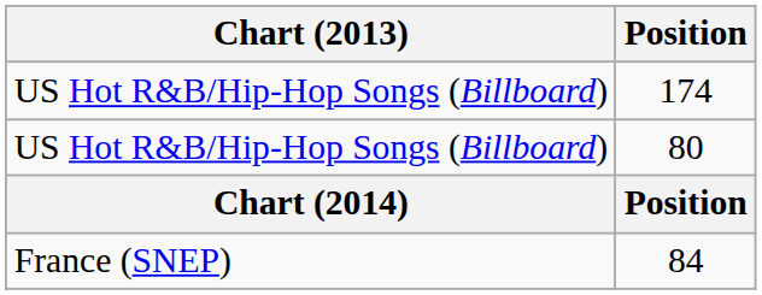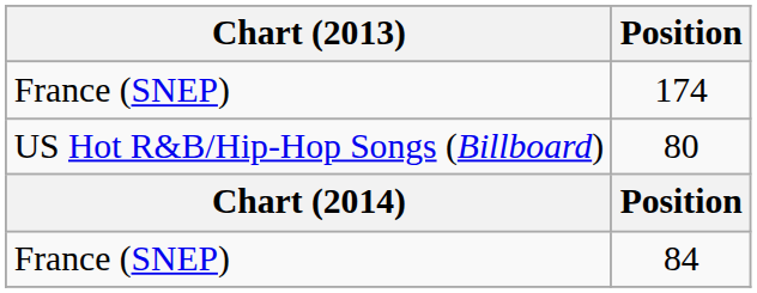 <table class="wikitable">
 <tr>
 <th scope="col">Chart (2013)</th>
 <th scope="col">Position</th>
 </tr>
 <tr>
-<td>US <a href='#'>Hot R&B/Hip-Hop Songs</a> (<em><a href='#'>Billboard</a></em>)</td>
+<td>France (<a href='#'>SNEP</a>)</td>
 <td style="text-align:center;">174</td>
 </tr>
 <tr>
 <td>US <a href='#'>Hot R&B/Hip-Hop Songs</a> (<em><a href='#'>Billboard</a></em>)</td>
 <td style="text-align:center;">80</td>
 </tr>
 <tr>
 <th scope="col">Chart (2014)</th>
 <th scope="col">Position</th>
 </tr>
 <tr>
 <td>France (<a href='#'>SNEP</a>)</td>
 <td style="text-align:center;">84</td>
 </tr>
 </table>
